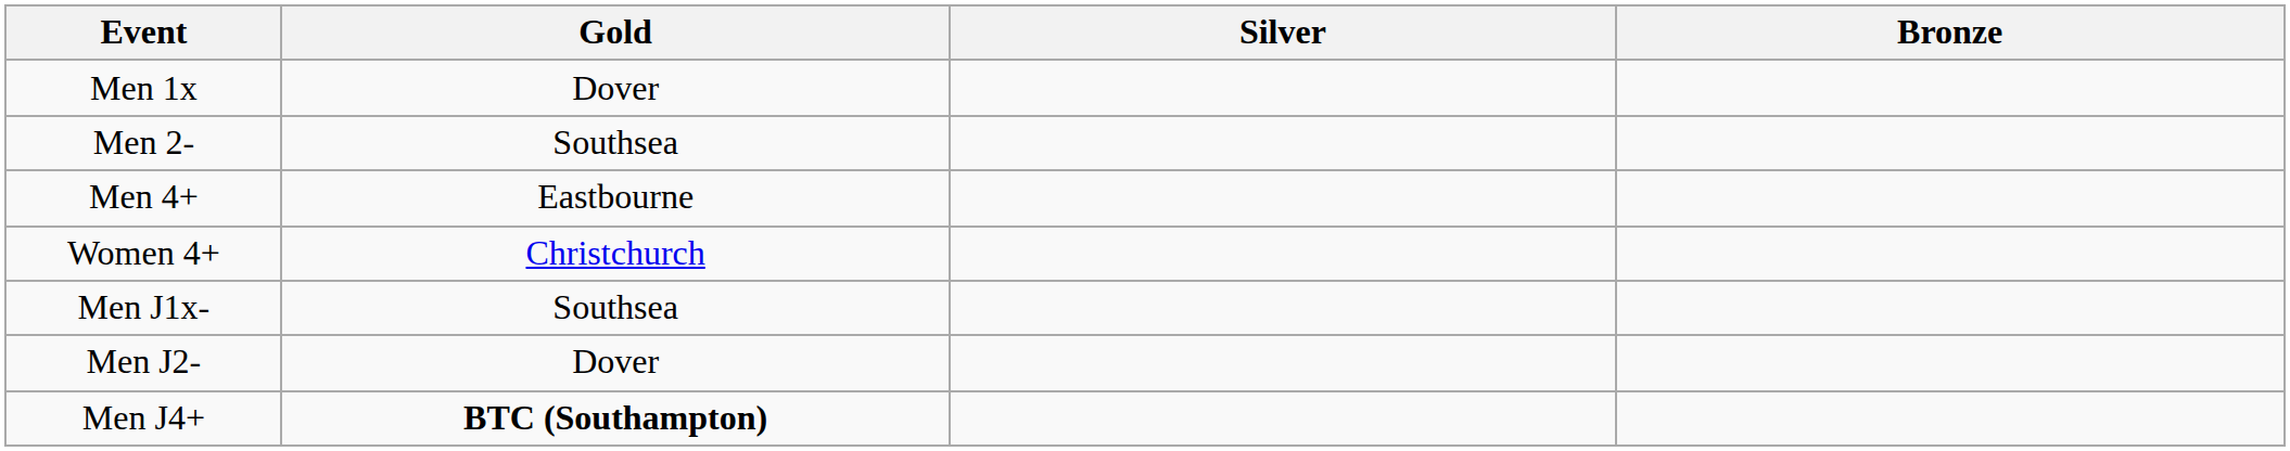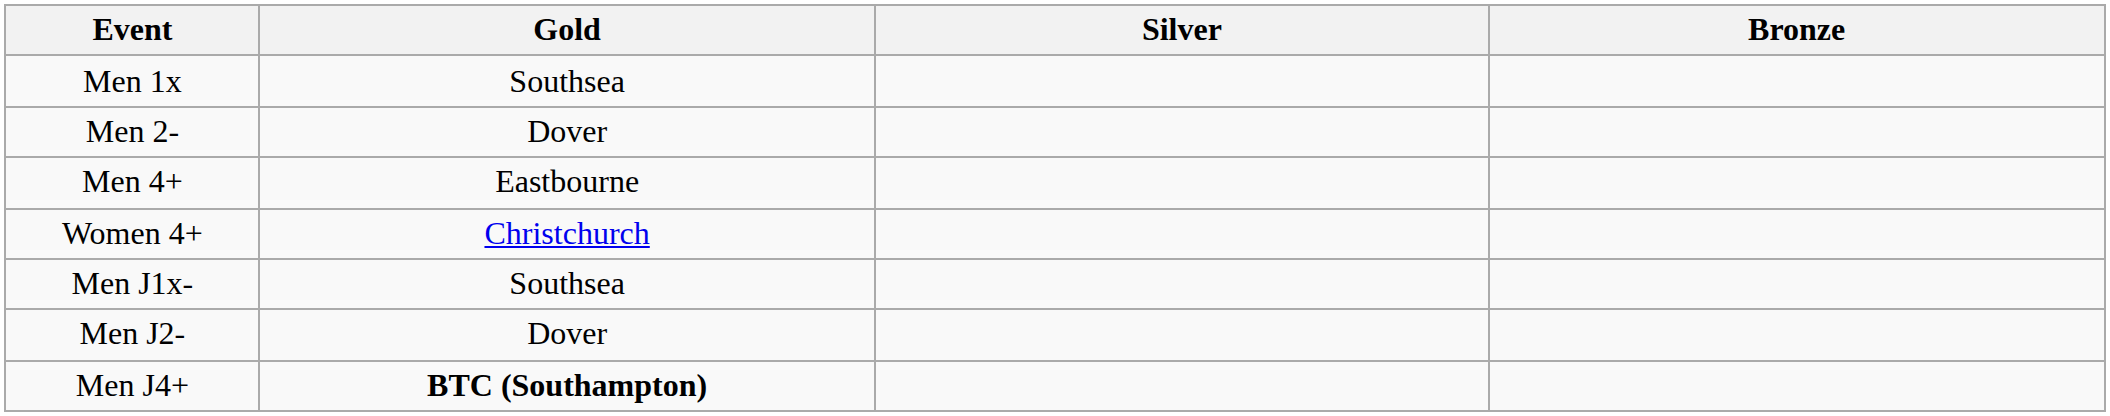 <table class="wikitable" style="text-align:center">
 <tr>
 <th width=120>Event</th>
 <th width=300>Gold</th>
 <th width=300>Silver</th>
 <th width=300>Bronze</th>
 </tr>
 <tr>
 <td>Men 1x</td>
-<td>Dover</td>
+<td>Southsea</td>
 <td></td>
 <td></td>
 </tr>
 <tr>
 <td>Men 2-</td>
-<td>Southsea</td>
+<td>Dover</td>
 <td></td>
 <td></td>
 </tr>
 <tr>
 <td>Men 4+</td>
 <td>Eastbourne</td>
 <td></td>
 <td></td>
 </tr>
 <tr>
 <td>Women 4+</td>
 <td><a href='#'>Christchurch</a></td>
 <td></td>
 <td></td>
 </tr>
 <tr>
 <td>Men J1x-</td>
 <td>Southsea</td>
 <td></td>
 <td></td>
 </tr>
 <tr>
 <td>Men J2-</td>
 <td>Dover</td>
 <td></td>
 <td></td>
 </tr>
 <tr>
 <td>Men J4+</td>
 <td><strong>BTC (Southampton)</strong></td>
 <td></td>
 <td></td>
 </tr>
 </table>
